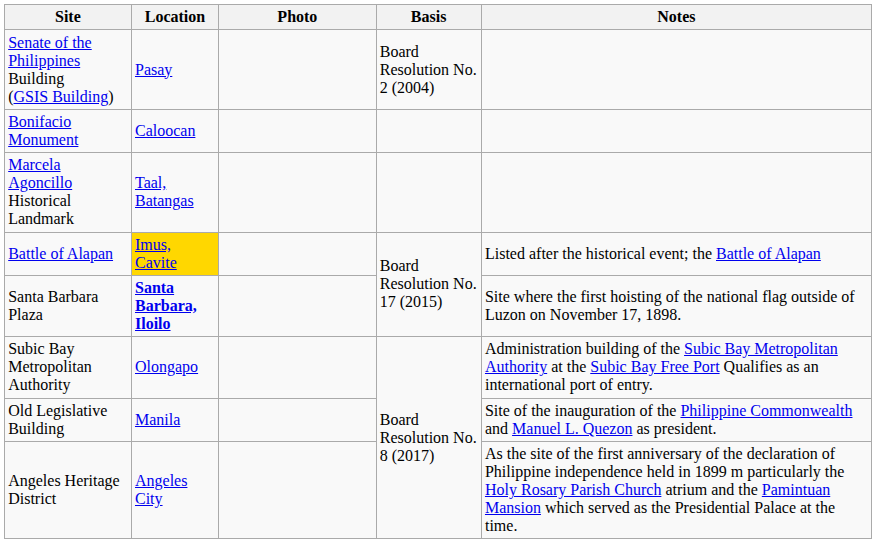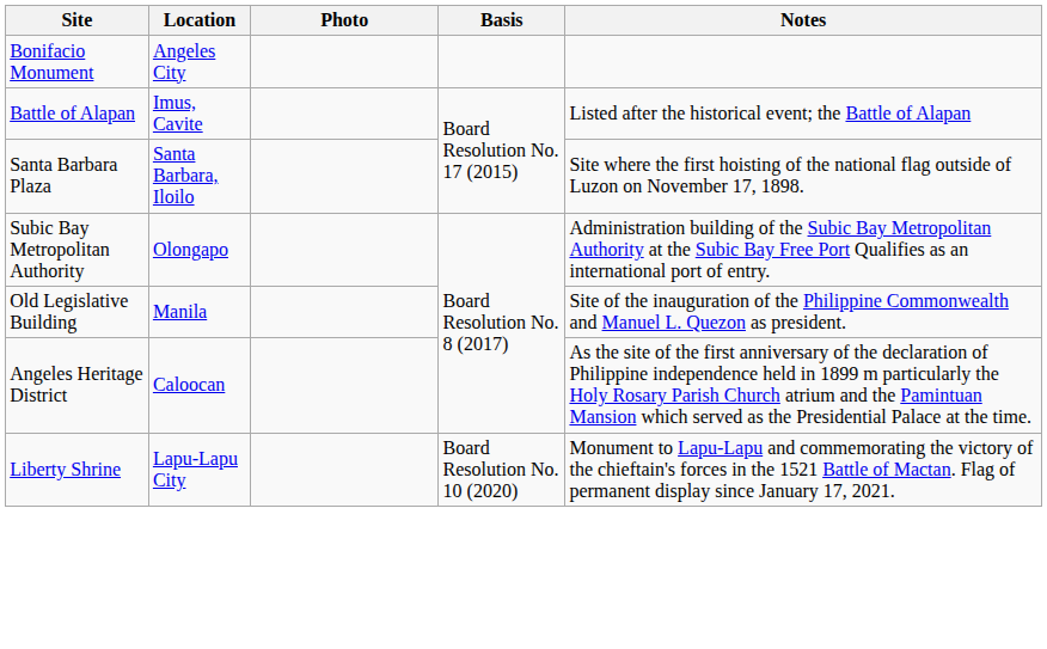 <table class="wikitable">
 <tr>
 <th>Site</th>
 <th>Location</th>
 <th width=150px>Photo</th>
 <th>Basis</th>
 <th>Notes</th>
 </tr>
 <tr>
-<td><a href='#'>Senate of the Philippines</a> Building<br>(<a href='#'>GSIS Building</a>)</td>
-<td><a href='#'>Pasay</a></td>
-<td></td>
-<td> Board Resolution No. 2 (2004)</td>
-<td></td>
-</tr>
-<tr>
 <td><a href='#'>Bonifacio Monument</a></td>
-<td><a href='#'>Caloocan</a></td>
-<td></td>
-<td></td>
-<td></td>
-</tr>
-<tr>
-<td><a href='#'>Marcela Agoncillo</a> Historical Landmark</td>
-<td><a href='#'>Taal, Batangas</a></td>
+<td><a href='#'>Angeles City</a></td>
 <td></td>
 <td></td>
 <td></td>
 </tr>
 <tr>
 <td><a href='#'>Battle of Alapan</a></td>
-<td style="background: gold;"><a href='#'>Imus, Cavite</a></td>
+<td><a href='#'>Imus, Cavite</a></td>
 <td></td>
 <td rowspan=2> Board Resolution No. 17 (2015)</td>
 <td>Listed after the historical event; the <a href='#'>Battle of Alapan</a></td>
 </tr>
 <tr>
 <td>Santa Barbara Plaza</td>
-<td><strong><a href='#'>Santa Barbara, Iloilo</a></strong></td>
+<td><a href='#'>Santa Barbara, Iloilo</a></td>
 <td></td>
 <td>Site where the first hoisting of the national flag outside of Luzon on November 17, 1898.</td>
 </tr>
 <tr>
 <td>Subic Bay Metropolitan Authority</td>
 <td><a href='#'>Olongapo</a></td>
 <td></td>
 <td rowspan=3> Board Resolution No. 8 (2017)</td>
 <td>Administration building of the <a href='#'>Subic Bay Metropolitan Authority</a> at the <a href='#'>Subic Bay Free Port</a> Qualifies as an international port of entry.</td>
 </tr>
 <tr>
 <td>Old Legislative Building</td>
 <td><a href='#'>Manila</a></td>
 <td></td>
 <td>Site of the inauguration of the <a href='#'>Philippine Commonwealth</a> and <a href='#'>Manuel L. Quezon</a> as president.</td>
 </tr>
 <tr>
 <td>Angeles Heritage District</td>
-<td><a href='#'>Angeles City</a></td>
+<td><a href='#'>Caloocan</a></td>
 <td></td>
 <td>As the site of the first anniversary of the declaration of Philippine independence held in 1899 m particularly the <a href='#'>Holy Rosary Parish Church</a> atrium and the <a href='#'>Pamintuan Mansion</a> which served as the Presidential Palace at the time.</td>
 </tr>
+<tr>
+<td><a href='#'>Liberty Shrine</a></td>
+<td><a href='#'>Lapu-Lapu City</a></td>
+<td></td>
+<td> Board Resolution No. 10 (2020)</td>
+<td>Monument to <a href='#'>Lapu-Lapu</a> and commemorating the victory of the chieftain's forces in the 1521 <a href='#'>Battle of Mactan</a>. Flag of permanent display since January 17, 2021.</td>
+</tr>
 </table>
